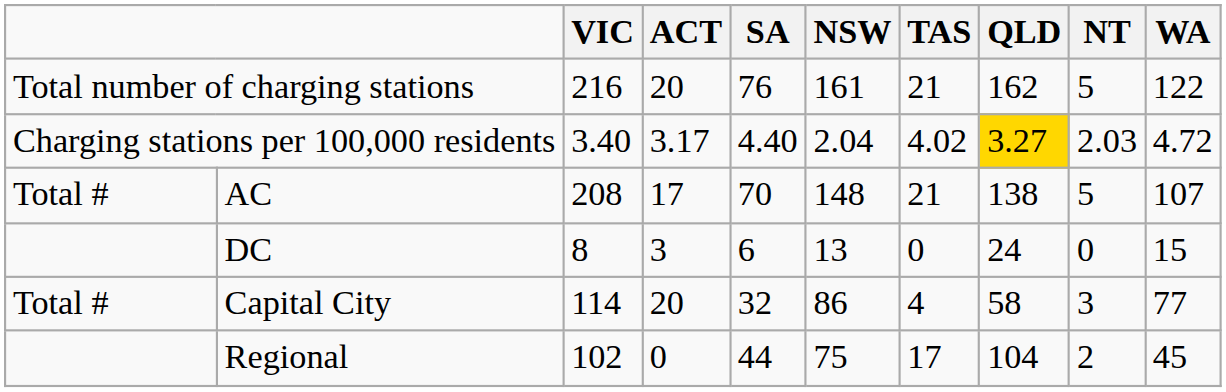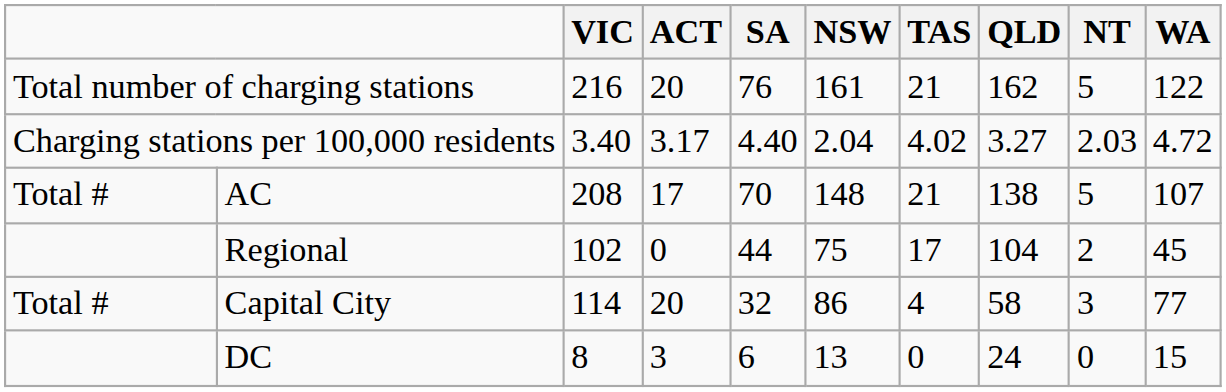 <table class="wikitable">
 <tr>
 <td colspan="2" rowspan="1"></td>
 <th>VIC</th>
 <th>ACT</th>
 <th>SA</th>
 <th>NSW</th>
 <th>TAS</th>
 <th>QLD</th>
 <th>NT</th>
 <th>WA</th>
 </tr>
 <tr>
 <td colspan="2" rowspan="1">Total number of charging stations</td>
 <td>216</td>
 <td>20</td>
 <td>76</td>
 <td>161</td>
 <td>21</td>
 <td>162</td>
 <td>5</td>
 <td>122</td>
 </tr>
 <tr>
 <td colspan="2" rowspan="1">Charging stations per 100,000 residents</td>
 <td>3.40</td>
 <td>3.17</td>
 <td>4.40</td>
 <td>2.04</td>
 <td>4.02</td>
-<td style="background: gold;">3.27</td>
+<td>3.27</td>
 <td>2.03</td>
 <td>4.72</td>
 </tr>
 <tr>
 <td>Total #</td>
 <td>AC</td>
 <td>208</td>
 <td>17</td>
 <td>70</td>
 <td>148</td>
 <td>21</td>
 <td>138</td>
 <td>5</td>
 <td>107</td>
 </tr>
 <tr>
 <td></td>
-<td>DC</td>
-<td>8</td>
-<td>3</td>
-<td>6</td>
-<td>13</td>
+<td>Regional</td>
+<td>102</td>
 <td>0</td>
-<td>24</td>
-<td>0</td>
-<td>15</td>
+<td>44</td>
+<td>75</td>
+<td>17</td>
+<td>104</td>
+<td>2</td>
+<td>45</td>
 </tr>
 <tr>
 <td>Total #</td>
 <td>Capital City</td>
 <td>114</td>
 <td>20</td>
 <td>32</td>
 <td>86</td>
 <td>4</td>
 <td>58</td>
 <td>3</td>
 <td>77</td>
 </tr>
 <tr>
 <td></td>
-<td>Regional</td>
-<td>102</td>
+<td>DC</td>
+<td>8</td>
+<td>3</td>
+<td>6</td>
+<td>13</td>
 <td>0</td>
-<td>44</td>
-<td>75</td>
-<td>17</td>
-<td>104</td>
-<td>2</td>
-<td>45</td>
+<td>24</td>
+<td>0</td>
+<td>15</td>
 </tr>
 </table>
